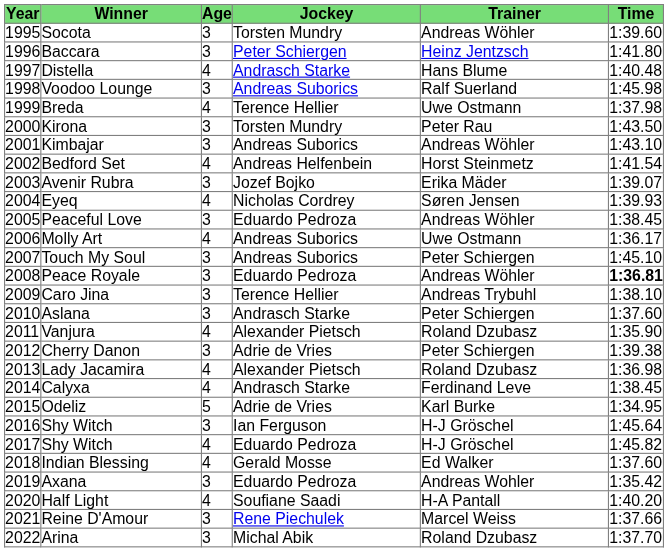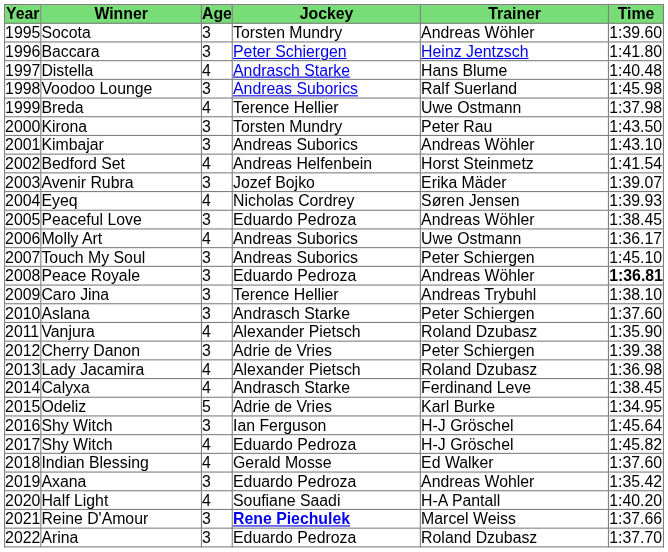 <table class = "sortable" | border="1" cellpadding="0" style="border-collapse: collapse; font-size:90%">
 <tr bgcolor="#77dd77" align="center">
 <th>Year</th>
 <th>Winner</th>
 <th>Age</th>
 <th>Jockey</th>
 <th>Trainer</th>
 <th>Time</th>
 </tr>
 <tr>
 <td>1995</td>
 <td width=145px>Socota</td>
 <td>3</td>
 <td width=170px>Torsten Mundry</td>
 <td width=170px>Andreas Wöhler</td>
 <td>1:39.60</td>
 </tr>
 <tr>
 <td>1996</td>
 <td>Baccara</td>
 <td>3</td>
 <td><a href='#'>Peter Schiergen</a></td>
 <td><a href='#'>Heinz Jentzsch</a></td>
 <td>1:41.80</td>
 </tr>
 <tr>
 <td>1997</td>
 <td>Distella</td>
 <td>4</td>
 <td><a href='#'>Andrasch Starke</a></td>
 <td>Hans Blume</td>
 <td>1:40.48</td>
 </tr>
 <tr>
 <td>1998</td>
 <td>Voodoo Lounge</td>
 <td>3</td>
 <td><a href='#'>Andreas Suborics</a></td>
 <td>Ralf Suerland</td>
 <td>1:45.98</td>
 </tr>
 <tr>
 <td>1999</td>
 <td>Breda</td>
 <td>4</td>
 <td>Terence Hellier</td>
 <td>Uwe Ostmann</td>
 <td>1:37.98</td>
 </tr>
 <tr>
 <td>2000</td>
 <td>Kirona</td>
 <td>3</td>
 <td>Torsten Mundry</td>
 <td>Peter Rau</td>
 <td>1:43.50</td>
 </tr>
 <tr>
 <td>2001</td>
 <td>Kimbajar</td>
 <td>3</td>
 <td>Andreas Suborics</td>
 <td>Andreas Wöhler</td>
 <td>1:43.10</td>
 </tr>
 <tr>
 <td>2002</td>
 <td>Bedford Set</td>
 <td>4</td>
 <td>Andreas Helfenbein</td>
 <td>Horst Steinmetz</td>
 <td>1:41.54</td>
 </tr>
 <tr>
 <td>2003</td>
 <td>Avenir Rubra</td>
 <td>3</td>
 <td>Jozef Bojko</td>
 <td>Erika Mäder</td>
 <td>1:39.07</td>
 </tr>
 <tr>
 <td>2004</td>
 <td>Eyeq</td>
 <td>4</td>
 <td>Nicholas Cordrey</td>
 <td>Søren Jensen</td>
 <td>1:39.93</td>
 </tr>
 <tr>
 <td>2005</td>
 <td>Peaceful Love</td>
 <td>3</td>
 <td>Eduardo Pedroza</td>
 <td>Andreas Wöhler</td>
 <td>1:38.45</td>
 </tr>
 <tr>
 <td>2006</td>
 <td>Molly Art</td>
 <td>4</td>
 <td>Andreas Suborics</td>
 <td>Uwe Ostmann</td>
 <td>1:36.17</td>
 </tr>
 <tr>
 <td>2007</td>
 <td>Touch My Soul</td>
 <td>3</td>
 <td>Andreas Suborics</td>
 <td>Peter Schiergen</td>
 <td>1:45.10</td>
 </tr>
 <tr>
 <td>2008</td>
 <td>Peace Royale</td>
 <td>3</td>
 <td>Eduardo Pedroza</td>
 <td>Andreas Wöhler</td>
 <td><strong>1:36.81</strong></td>
 </tr>
 <tr>
 <td>2009</td>
 <td>Caro Jina</td>
 <td>3</td>
 <td>Terence Hellier</td>
 <td>Andreas Trybuhl</td>
 <td>1:38.10</td>
 </tr>
 <tr>
 <td>2010</td>
 <td>Aslana</td>
 <td>3</td>
 <td>Andrasch Starke</td>
 <td>Peter Schiergen</td>
 <td>1:37.60</td>
 </tr>
 <tr>
 <td>2011</td>
 <td>Vanjura </td>
 <td>4</td>
 <td>Alexander Pietsch</td>
 <td>Roland Dzubasz</td>
 <td>1:35.90</td>
 </tr>
 <tr>
 <td>2012</td>
 <td>Cherry Danon</td>
 <td>3</td>
 <td>Adrie de Vries</td>
 <td>Peter Schiergen</td>
 <td>1:39.38</td>
 </tr>
 <tr>
 <td>2013</td>
 <td>Lady Jacamira</td>
 <td>4</td>
 <td>Alexander Pietsch</td>
 <td>Roland Dzubasz</td>
 <td>1:36.98</td>
 </tr>
 <tr>
 <td>2014</td>
 <td>Calyxa</td>
 <td>4</td>
 <td>Andrasch Starke</td>
 <td>Ferdinand Leve</td>
 <td>1:38.45</td>
 </tr>
 <tr>
 <td>2015</td>
 <td>Odeliz</td>
 <td>5</td>
 <td>Adrie de Vries</td>
 <td>Karl Burke</td>
 <td>1:34.95</td>
 </tr>
 <tr>
 <td>2016</td>
 <td>Shy Witch</td>
 <td>3</td>
 <td>Ian Ferguson</td>
 <td>H-J Gröschel</td>
 <td>1:45.64</td>
 </tr>
 <tr>
 <td>2017</td>
 <td>Shy Witch</td>
 <td>4</td>
 <td>Eduardo Pedroza</td>
 <td>H-J Gröschel</td>
 <td>1:45.82</td>
 </tr>
 <tr>
 <td>2018</td>
 <td>Indian Blessing</td>
 <td>4</td>
 <td>Gerald Mosse</td>
 <td>Ed Walker</td>
 <td>1:37.60</td>
 </tr>
 <tr>
 <td>2019</td>
 <td>Axana</td>
 <td>3</td>
 <td>Eduardo Pedroza</td>
 <td>Andreas Wohler</td>
 <td>1:35.42</td>
 </tr>
 <tr>
 <td>2020</td>
 <td>Half Light</td>
 <td>4</td>
 <td>Soufiane Saadi</td>
 <td>H-A Pantall</td>
 <td>1:40.20</td>
 </tr>
 <tr>
 <td>2021</td>
 <td>Reine D'Amour</td>
 <td>3</td>
-<td><a href='#'>Rene Piechulek</a></td>
+<td><strong><a href='#'>Rene Piechulek</a></strong></td>
 <td>Marcel Weiss</td>
 <td>1:37.66</td>
 </tr>
 <tr>
 <td>2022</td>
 <td>Arina</td>
 <td>3</td>
-<td>Michal Abik</td>
+<td>Eduardo Pedroza</td>
 <td>Roland Dzubasz</td>
 <td>1:37.70</td>
 </tr>
 </table>
